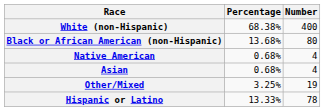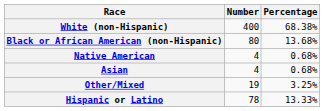 <table class="wikitable" style="text-align:right">
 <tr>
 <th scope="col">Race</th>
+<th scope="col">Number</th>
 <th scope="col">Percentage</th>
-<th scope="col">Number</th>
 </tr>
 <tr>
 <th scope="row"><a href='#'>White</a> (non-Hispanic)</th>
+<td>400</td>
 <td>68.38%</td>
-<td>400</td>
 </tr>
 <tr>
 <th scope="row"><a href='#'>Black or African American</a> (non-Hispanic)</th>
+<td>80</td>
 <td>13.68%</td>
-<td>80</td>
 </tr>
 <tr>
 <th scope="row"><a href='#'>Native American</a></th>
+<td>4</td>
 <td>0.68%</td>
-<td>4</td>
 </tr>
 <tr>
 <th scope="row"><a href='#'>Asian</a></th>
+<td>4</td>
 <td>0.68%</td>
-<td>4</td>
 </tr>
 <tr>
 <th scope="row"><a href='#'>Other/Mixed</a></th>
+<td>19</td>
 <td>3.25%</td>
-<td>19</td>
 </tr>
 <tr>
 <th scope="row"><a href='#'>Hispanic</a> or <a href='#'>Latino</a></th>
+<td>78</td>
 <td>13.33%</td>
-<td>78</td>
 </tr>
 </table>
